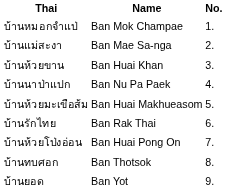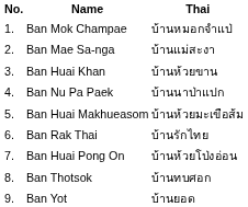 <table>
 <tr>
+<th>No.</th>
+<th>Name</th>
 <th>Thai</th>
-<th>Name</th>
-<th>No.</th>
 </tr>
 <tr>
+<td>1.</td>
+<td>Ban Mok Champae</td>
 <td>บ้านหมอกจำแป่</td>
-<td>Ban Mok Champae</td>
-<td>1.</td>
 </tr>
 <tr>
+<td>2.</td>
+<td>Ban Mae Sa-nga</td>
 <td>บ้านแม่สะงา</td>
-<td>Ban Mae Sa-nga</td>
-<td>2.</td>
 </tr>
 <tr>
+<td>3.</td>
+<td>Ban Huai Khan</td>
 <td>บ้านห้วยขาน</td>
-<td>Ban Huai Khan</td>
-<td>3.</td>
 </tr>
 <tr>
+<td>4.</td>
+<td>Ban Nu Pa Paek</td>
 <td>บ้านนาป่าแปก</td>
-<td>Ban Nu Pa Paek</td>
-<td>4.</td>
 </tr>
 <tr>
+<td>5.</td>
+<td>Ban Huai Makhueasom</td>
 <td>บ้านห้วยมะเขือส้ม</td>
-<td>Ban Huai Makhueasom</td>
-<td>5.</td>
 </tr>
 <tr>
+<td>6.</td>
+<td>Ban Rak Thai</td>
 <td>บ้านรักไทย</td>
-<td>Ban Rak Thai</td>
-<td>6.</td>
 </tr>
 <tr>
+<td>7.</td>
+<td>Ban Huai Pong On</td>
 <td>บ้านห้วยโป่งอ่อน</td>
-<td>Ban Huai Pong On</td>
-<td>7.</td>
 </tr>
 <tr>
+<td>8.</td>
+<td>Ban Thotsok</td>
 <td>บ้านทบศอก</td>
-<td>Ban Thotsok</td>
-<td>8.</td>
 </tr>
 <tr>
+<td>9.</td>
+<td>Ban Yot</td>
 <td>บ้านยอด</td>
-<td>Ban Yot</td>
-<td>9.</td>
 </tr>
 </table>
